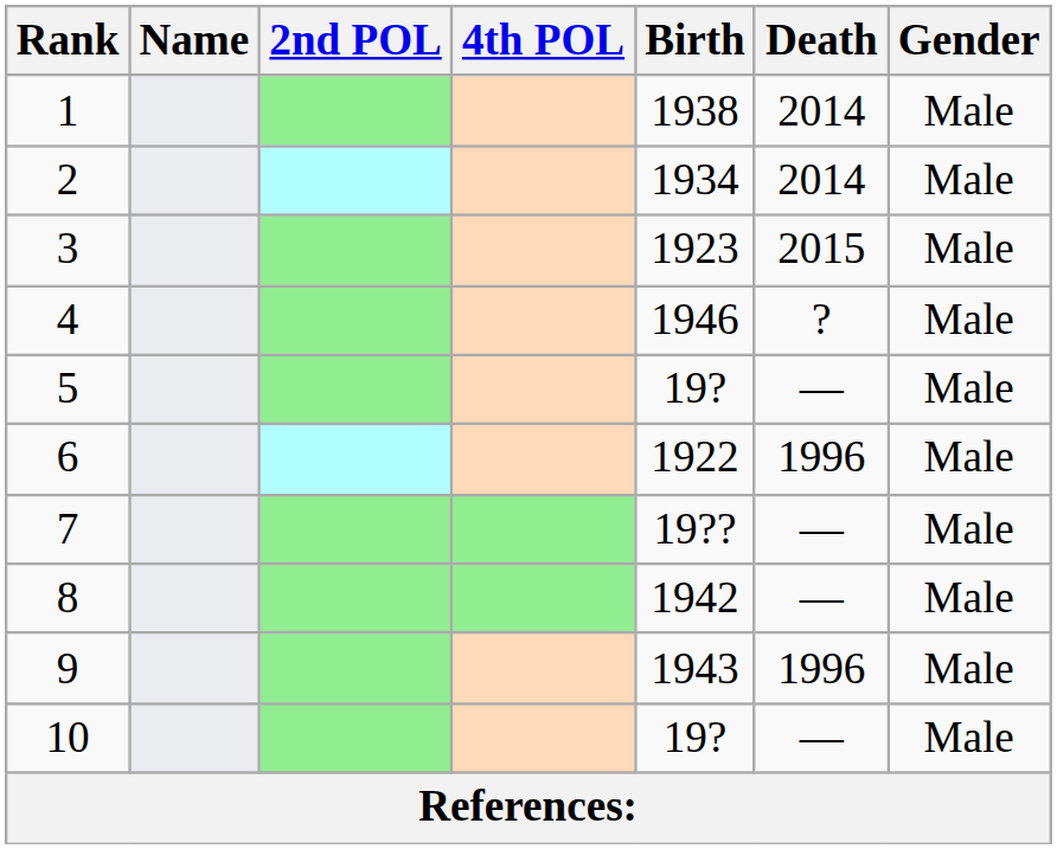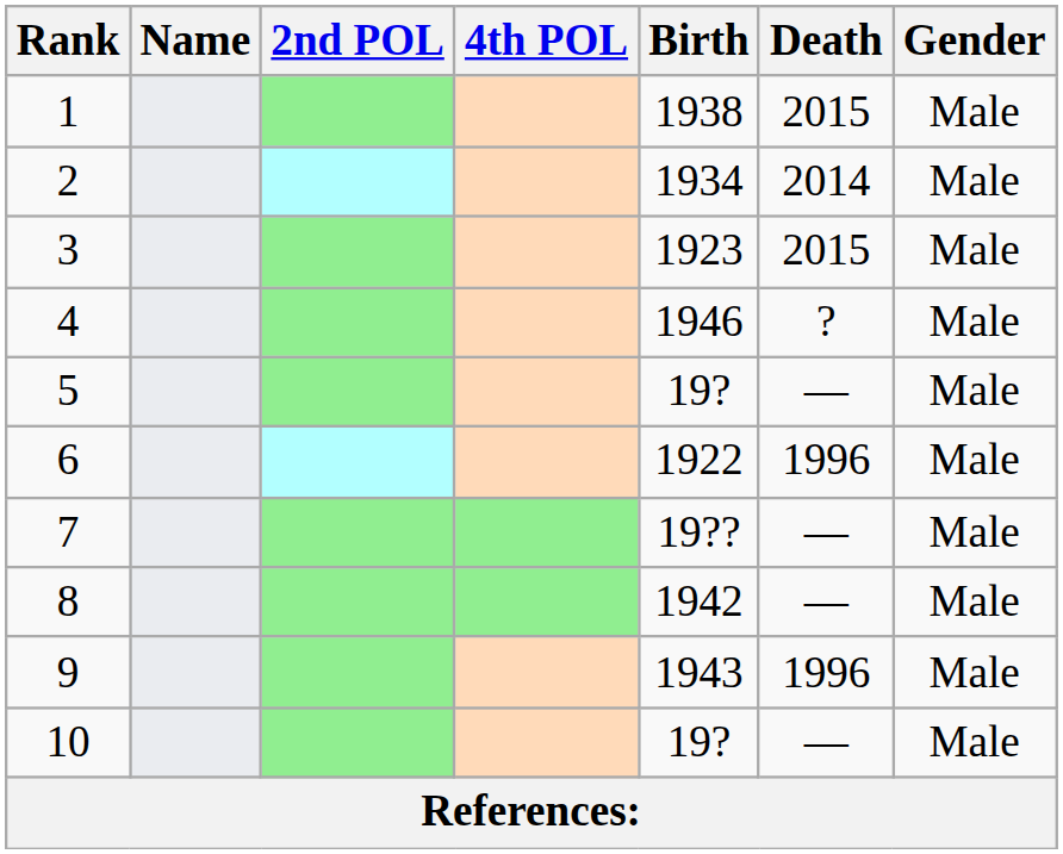 <table class="wikitable sortable" style=text-align:center>
 <tr>
 <th>Rank</th>
 <th>Name</th>
 <th unsortable><a href='#'>2nd POL</a></th>
 <th unsortable><a href='#'>4th POL</a></th>
 <th>Birth</th>
 <th>Death</th>
 <th>Gender</th>
 </tr>
 <tr>
 <td>1</td>
 <td bgcolor = #EAECF0></td>
 <td bgcolor = LightGreen></td>
 <td bgcolor = PeachPuff></td>
 <td>1938</td>
-<td>2014</td>
+<td>2015</td>
 <td>Male</td>
 </tr>
 <tr>
 <td>2</td>
 <td bgcolor = #EAECF0></td>
 <td bgcolor = #B2FFFF></td>
 <td bgcolor = PeachPuff></td>
 <td>1934</td>
 <td>2014</td>
 <td>Male</td>
 </tr>
 <tr>
 <td>3</td>
 <td bgcolor = #EAECF0></td>
 <td bgcolor = LightGreen></td>
 <td bgcolor = PeachPuff></td>
 <td>1923</td>
 <td>2015</td>
 <td>Male</td>
 </tr>
 <tr>
 <td>4</td>
 <td bgcolor = #EAECF0></td>
 <td bgcolor = LightGreen></td>
 <td bgcolor = PeachPuff></td>
 <td>1946</td>
 <td>?</td>
 <td>Male</td>
 </tr>
 <tr>
 <td>5</td>
 <td bgcolor = #EAECF0></td>
 <td bgcolor = LightGreen></td>
 <td bgcolor = PeachPuff></td>
 <td>19?</td>
 <td>—</td>
 <td>Male</td>
 </tr>
 <tr>
 <td>6</td>
 <td bgcolor = #EAECF0></td>
 <td bgcolor = #B2FFFF></td>
 <td bgcolor = PeachPuff></td>
 <td>1922</td>
 <td>1996</td>
 <td>Male</td>
 </tr>
 <tr>
 <td>7</td>
 <td bgcolor = #EAECF0></td>
 <td bgcolor = LightGreen></td>
 <td bgcolor = LightGreen></td>
 <td>19??</td>
 <td>—</td>
 <td>Male</td>
 </tr>
 <tr>
 <td>8</td>
 <td bgcolor = #EAECF0></td>
 <td bgcolor = LightGreen></td>
 <td bgcolor = LightGreen></td>
 <td>1942</td>
 <td>—</td>
 <td>Male</td>
 </tr>
 <tr>
 <td>9</td>
 <td bgcolor = #EAECF0></td>
 <td bgcolor = LightGreen></td>
 <td bgcolor = PeachPuff></td>
 <td>1943</td>
 <td>1996</td>
 <td>Male</td>
 </tr>
 <tr>
 <td>10</td>
 <td bgcolor = #EAECF0></td>
 <td bgcolor = LightGreen></td>
 <td bgcolor = PeachPuff></td>
 <td>19?</td>
 <td>—</td>
 <td>Male</td>
 </tr>
 <tr class=sortbottom>
 <th colspan = "7" align = left><strong>References:</strong><br></th>
 </tr>
 </table>
